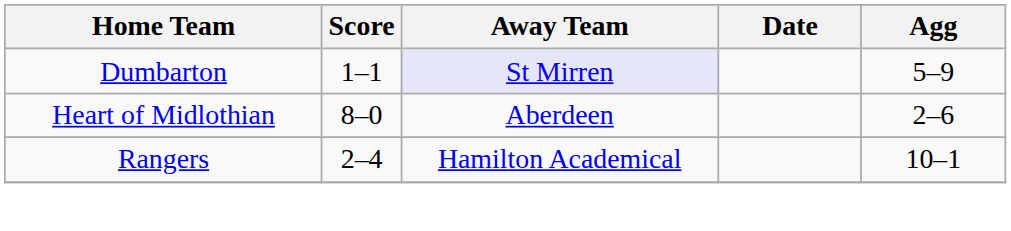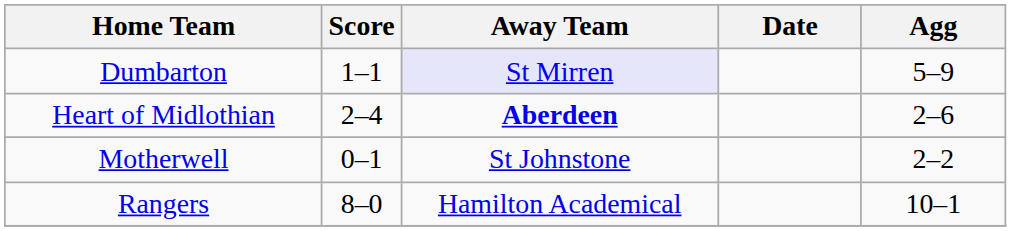 <table class="wikitable" style="text-align:center;">
 <tr>
 <th width=175>Home Team</th>
 <th width=20>Score</th>
 <th width=175>Away Team</th>
 <th width= 75>Date</th>
 <th width= 75>Agg</th>
 </tr>
 <tr>
 <td><a href='#'>Dumbarton</a></td>
 <td>1–1</td>
 <td style="background: lavender;"><a href='#'>St Mirren</a></td>
 <td></td>
 <td>5–9</td>
 </tr>
 <tr>
 <td><a href='#'>Heart of Midlothian</a></td>
-<td>8–0</td>
-<td><a href='#'>Aberdeen</a></td>
+<td>2–4</td>
+<td><strong><a href='#'>Aberdeen</a></strong></td>
 <td></td>
 <td>2–6</td>
 </tr>
 <tr>
+<td><a href='#'>Motherwell</a></td>
+<td>0–1</td>
+<td><a href='#'>St Johnstone</a></td>
+<td></td>
+<td>2–2</td>
+</tr>
+<tr>
 <td><a href='#'>Rangers</a></td>
-<td>2–4</td>
+<td>8–0</td>
 <td><a href='#'>Hamilton Academical</a></td>
 <td></td>
 <td>10–1</td>
 </tr>
 <tr>
 </tr>
 </table>
